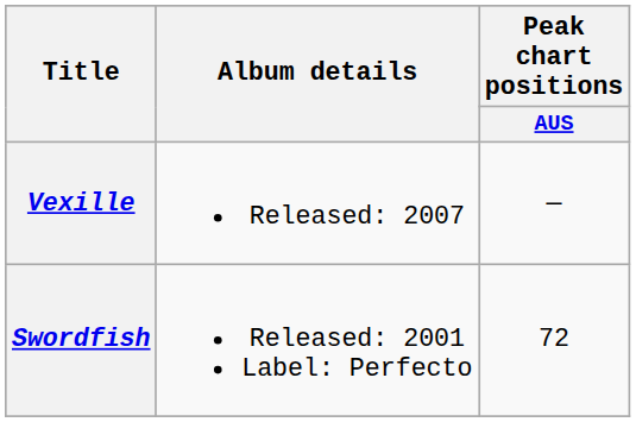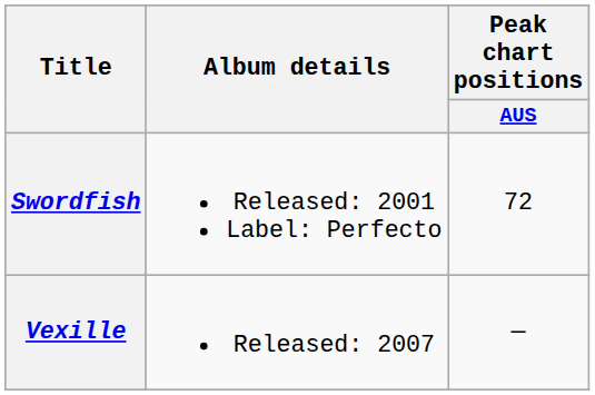 <table class="wikitable plainrowheaders" style="text-align: center;">
 <tr>
 <th rowspan="2">Title</th>
 <th rowspan="2">Album details</th>
 <th colspan="1">Peak chart positions</th>
 </tr>
 <tr>
 <th style="width:4em;font-size:85%"><a href='#'>AUS</a><br></th>
 </tr>
 <tr>
+<th scope="row"><em><a href='#'>Swordfish</a></em></th>
+<td><br><ul><li>Released: 2001</li><li>Label: Perfecto</li></ul></td>
+<td>72</td>
+</tr>
+<tr>
 <th scope="row"><em><a href='#'>Vexille</a></em></th>
 <td><br><ul><li>Released: 2007</li></ul></td>
 <td>—</td>
 </tr>
-<tr>
-<th scope="row"><em><a href='#'>Swordfish</a></em></th>
-<td><br><ul><li>Released: 2001</li><li>Label: Perfecto</li></ul></td>
-<td>72</td>
-</tr>
 </table>
